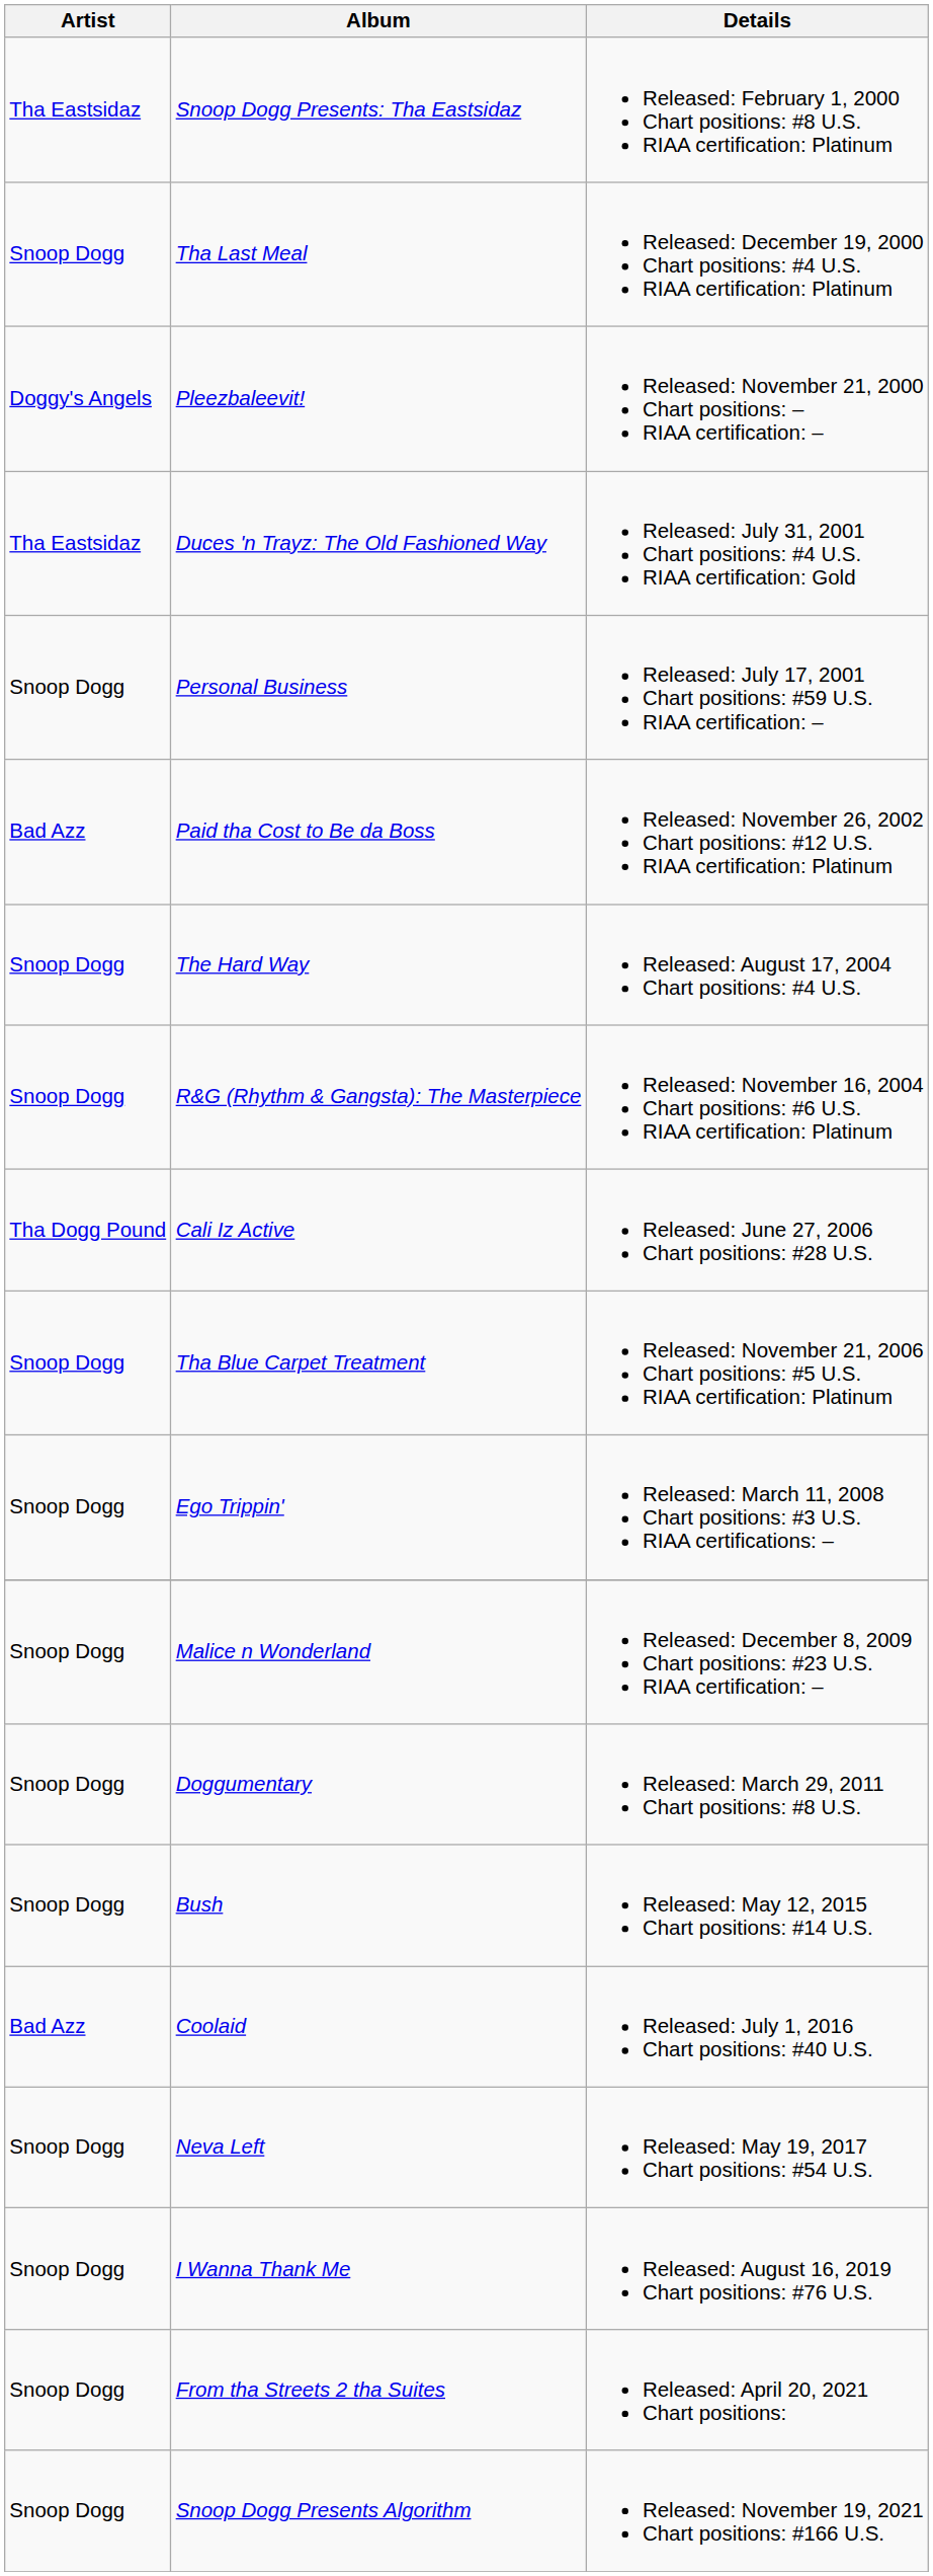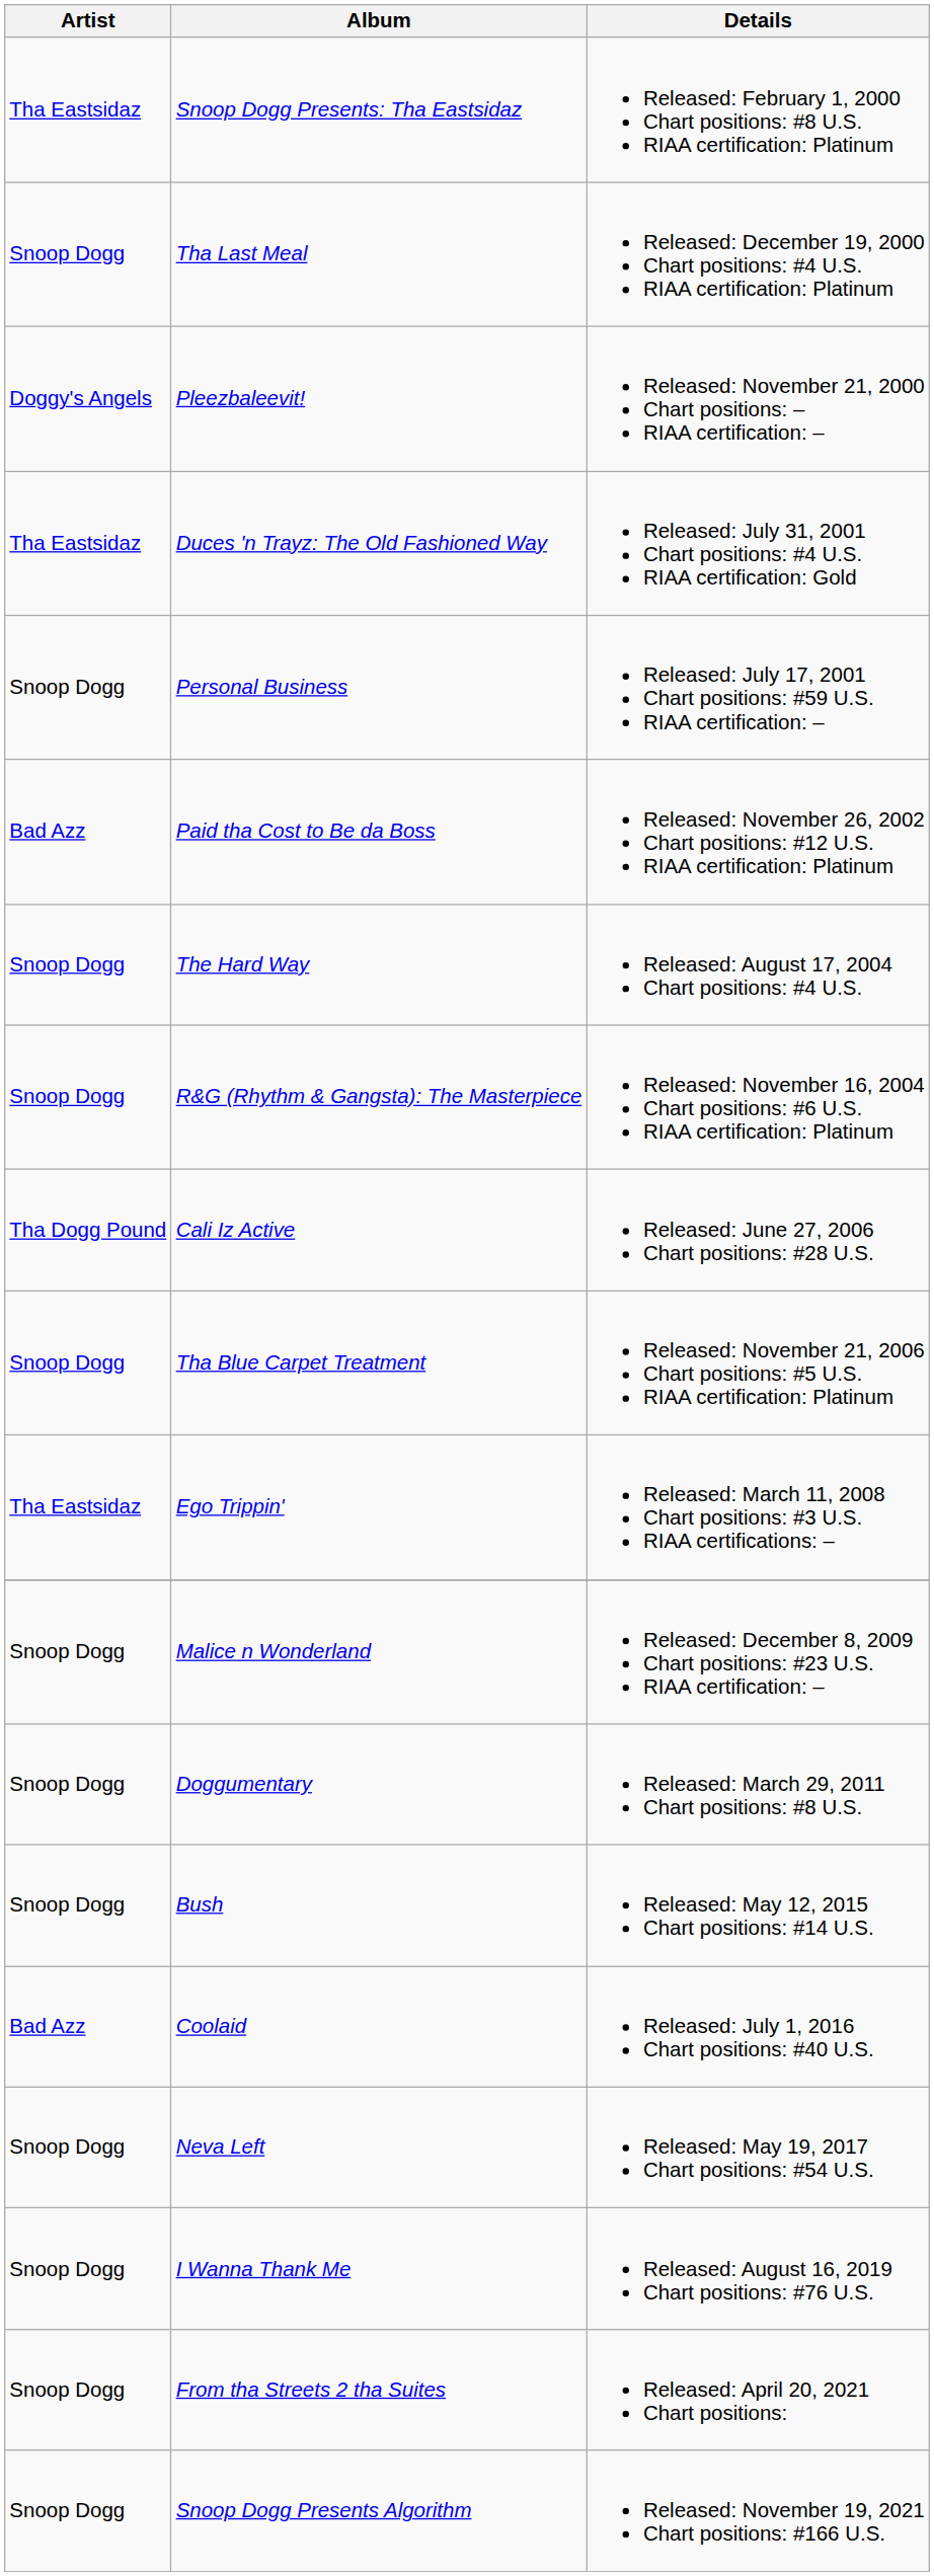 <table class="wikitable sortable">
 <tr>
 <th>Artist</th>
 <th>Album</th>
 <th class="unsortable">Details</th>
 </tr>
 <tr>
 <td><a href='#'>Tha Eastsidaz</a></td>
 <td><em><a href='#'>Snoop Dogg Presents: Tha Eastsidaz</a></em></td>
 <td><br><ul><li>Released: February 1, 2000</li><li>Chart positions: #8 U.S.</li><li>RIAA certification: Platinum</li></ul></td>
 </tr>
 <tr>
 <td><a href='#'>Snoop Dogg</a></td>
 <td><em><a href='#'>Tha Last Meal</a></em></td>
 <td><br><ul><li>Released: December 19, 2000</li><li>Chart positions: #4 U.S.</li><li>RIAA certification: Platinum</li></ul></td>
 </tr>
 <tr>
 <td><a href='#'>Doggy's Angels</a></td>
 <td><em><a href='#'>Pleezbaleevit!</a></em></td>
 <td><br><ul><li>Released: November 21, 2000</li><li>Chart positions: –</li><li>RIAA certification: –</li></ul></td>
 </tr>
 <tr>
 <td><a href='#'>Tha Eastsidaz</a></td>
 <td><em><a href='#'>Duces 'n Trayz: The Old Fashioned Way</a></em></td>
 <td><br><ul><li>Released: July 31, 2001</li><li>Chart positions: #4 U.S.</li><li>RIAA certification: Gold</li></ul></td>
 </tr>
 <tr>
 <td>Snoop Dogg</td>
 <td><em><a href='#'>Personal Business</a></em></td>
 <td><br><ul><li>Released: July 17, 2001</li><li>Chart positions: #59 U.S.</li><li>RIAA certification: –</li></ul></td>
 </tr>
 <tr>
 <td><a href='#'>Bad Azz</a></td>
 <td><em><a href='#'>Paid tha Cost to Be da Boss</a></em></td>
 <td><br><ul><li>Released: November 26, 2002</li><li>Chart positions: #12 U.S.</li><li>RIAA certification: Platinum</li></ul></td>
 </tr>
 <tr>
 <td><a href='#'>Snoop Dogg</a></td>
 <td><em><a href='#'>The Hard Way</a></em></td>
 <td><br><ul><li>Released: August 17, 2004</li><li>Chart positions: #4 U.S.</li></ul></td>
 </tr>
 <tr>
 <td><a href='#'>Snoop Dogg</a></td>
 <td><em><a href='#'>R&G (Rhythm & Gangsta): The Masterpiece</a></em></td>
 <td><br><ul><li>Released: November 16, 2004</li><li>Chart positions: #6 U.S.</li><li>RIAA certification: Platinum</li></ul></td>
 </tr>
 <tr>
 <td><a href='#'>Tha Dogg Pound</a></td>
 <td><em><a href='#'>Cali Iz Active</a></em></td>
 <td><br><ul><li>Released: June 27, 2006</li><li>Chart positions: #28 U.S.</li></ul></td>
 </tr>
 <tr>
 <td><a href='#'>Snoop Dogg</a></td>
 <td><em><a href='#'>Tha Blue Carpet Treatment</a></em></td>
 <td><br><ul><li>Released: November 21, 2006</li><li>Chart positions: #5 U.S.</li><li>RIAA certification: Platinum</li></ul></td>
 </tr>
 <tr>
-<td>Snoop Dogg</td>
+<td><a href='#'>Tha Eastsidaz</a></td>
 <td><em><a href='#'>Ego Trippin'</a></em></td>
 <td><br><ul><li>Released: March 11, 2008</li><li>Chart positions: #3 U.S.</li><li>RIAA certifications: –</li></ul></td>
 </tr>
 <tr>
 </tr>
 <tr>
 <td>Snoop Dogg</td>
 <td><em><a href='#'>Malice n Wonderland</a></em></td>
 <td><br><ul><li>Released: December 8, 2009</li><li>Chart positions: #23 U.S.</li><li>RIAA certification: –</li></ul></td>
 </tr>
 <tr>
 <td>Snoop Dogg</td>
 <td><em><a href='#'>Doggumentary</a></em></td>
 <td><br><ul><li>Released: March 29, 2011</li><li>Chart positions: #8 U.S.</li></ul></td>
 </tr>
 <tr>
 <td>Snoop Dogg</td>
 <td><em><a href='#'>Bush</a></em></td>
 <td><br><ul><li>Released: May 12, 2015</li><li>Chart positions: #14 U.S.</li></ul></td>
 </tr>
 <tr>
 <td><a href='#'>Bad Azz</a></td>
 <td><em><a href='#'>Coolaid</a></em></td>
 <td><br><ul><li>Released: July 1, 2016</li><li>Chart positions: #40 U.S.</li></ul></td>
 </tr>
 <tr>
 <td>Snoop Dogg</td>
 <td><em><a href='#'>Neva Left</a></em></td>
 <td><br><ul><li>Released: May 19, 2017</li><li>Chart positions: #54 U.S.</li></ul></td>
 </tr>
 <tr>
 <td>Snoop Dogg</td>
 <td><em><a href='#'>I Wanna Thank Me</a></em></td>
 <td><br><ul><li>Released: August 16, 2019</li><li>Chart positions: #76 U.S.</li></ul></td>
 </tr>
 <tr>
 <td>Snoop Dogg</td>
 <td><em><a href='#'>From tha Streets 2 tha Suites</a></em></td>
 <td><br><ul><li>Released: April 20, 2021</li><li>Chart positions:</li></ul></td>
 </tr>
 <tr>
 <td>Snoop Dogg</td>
 <td><em><a href='#'>Snoop Dogg Presents Algorithm</a></em></td>
 <td><br><ul><li>Released: November 19, 2021</li><li>Chart positions: #166 U.S.</li></ul></td>
 </tr>
 <tr>
 </tr>
 </table>
